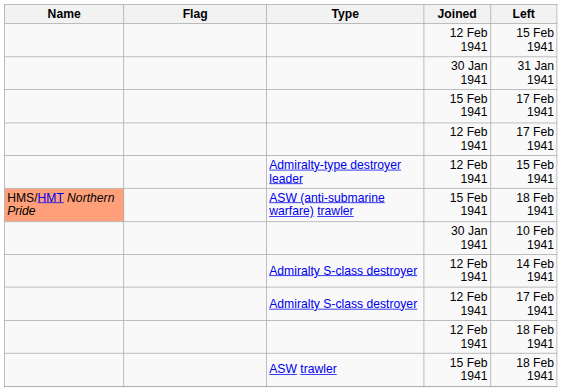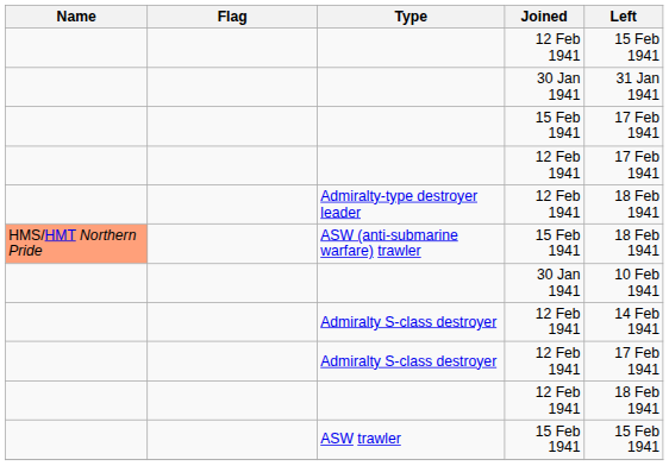 <table class="wikitable sortable">
 <tr>
 <th scope="col" width="150px">Name</th>
 <th scope="col" width="180px">Flag</th>
 <th width="200px">Type</th>
 <th width="80px">Joined</th>
 <th width="80px">Left</th>
 </tr>
 <tr>
 <td align="left"></td>
 <td align="left"></td>
 <td align="left"></td>
 <td align="right">12 Feb 1941</td>
 <td align="right">15 Feb 1941</td>
 </tr>
 <tr>
 <td align="left"></td>
 <td align="left"></td>
 <td align="left"></td>
 <td align="right">30 Jan 1941</td>
 <td align="right">31 Jan 1941</td>
 </tr>
 <tr>
 <td align="left"></td>
 <td align="left"></td>
 <td align="left"></td>
 <td align="right">15 Feb 1941</td>
 <td align="right">17 Feb 1941</td>
 </tr>
 <tr>
 <td align="left"></td>
 <td align="left"></td>
 <td align="left"></td>
 <td align="right">12 Feb 1941</td>
 <td align="right">17 Feb 1941</td>
 </tr>
 <tr>
 <td align="left"></td>
 <td align="left"></td>
 <td align="left"><a href='#'>Admiralty-type destroyer leader</a></td>
 <td align="right">12 Feb 1941</td>
-<td align="right">15 Feb 1941</td>
+<td align="right">18 Feb 1941</td>
 </tr>
 <tr>
 <td align="left" style="background: lightsalmon;">HMS/<a href='#'>HMT</a> <em>Northern Pride</em></td>
 <td align="left"></td>
 <td align="left"><a href='#'>ASW (anti-submarine warfare)</a> <a href='#'>trawler</a></td>
 <td align="right">15 Feb 1941</td>
 <td align="right">18 Feb 1941</td>
 </tr>
 <tr>
 <td align="left"></td>
 <td align="left"></td>
 <td align="left"></td>
 <td align="right">30 Jan 1941</td>
 <td align="right">10 Feb 1941</td>
 </tr>
 <tr>
 <td align="left"></td>
 <td align="left"></td>
 <td align="left"><a href='#'>Admiralty S-class destroyer</a></td>
 <td align="right">12 Feb 1941</td>
 <td align="right">14 Feb 1941</td>
 </tr>
 <tr>
 <td align="left"></td>
 <td align="left"></td>
 <td align="left"><a href='#'>Admiralty S-class destroyer</a></td>
 <td align="right">12 Feb 1941</td>
 <td align="right">17 Feb 1941</td>
 </tr>
 <tr>
 <td align="left"></td>
 <td align="left"></td>
 <td align="left"></td>
 <td align="right">12 Feb 1941</td>
 <td align="right">18 Feb 1941</td>
 </tr>
 <tr>
 <td align="left"></td>
 <td align="left"></td>
 <td align="left"><a href='#'>ASW</a> <a href='#'>trawler</a></td>
 <td align="right">15 Feb 1941</td>
-<td align="right">18 Feb 1941</td>
+<td align="right">15 Feb 1941</td>
 </tr>
 <tr>
 </tr>
 </table>
